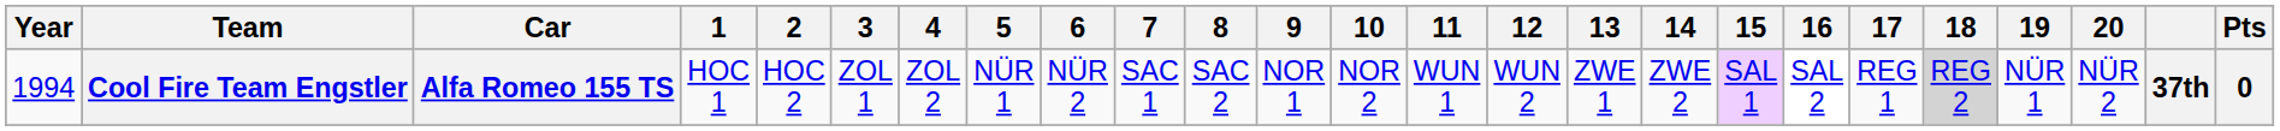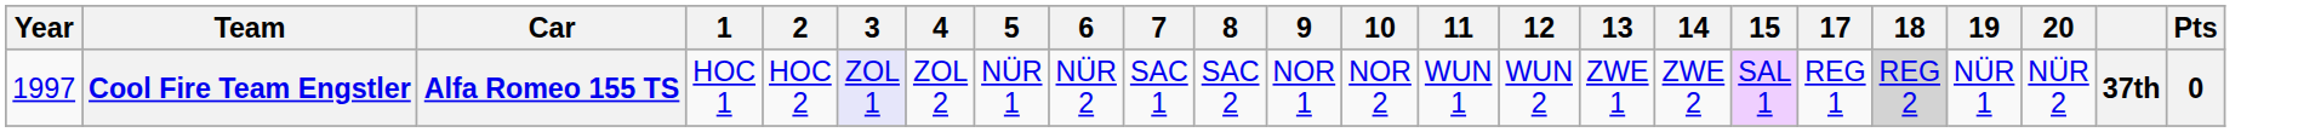 <table class="wikitable" style="text-align:center; font-size:85%">
 <tr>
 <th>Year</th>
 <th>Team</th>
 <th>Car</th>
 <th>1</th>
 <th>2</th>
 <th>3</th>
 <th>4</th>
 <th>5</th>
 <th>6</th>
 <th>7</th>
 <th>8</th>
 <th>9</th>
 <th>10</th>
 <th>11</th>
 <th>12</th>
 <th>13</th>
 <th>14</th>
 <th>15</th>
-<th>16</th>
 <th>17</th>
 <th>18</th>
 <th>19</th>
 <th>20</th>
 <th></th>
 <th>Pts</th>
 </tr>
 <tr>
-<td><a href='#'>1994</a></td>
+<td><a href='#'>1997</a></td>
 <th><a href='#'>Cool Fire Team Engstler</a></th>
 <th><a href='#'>Alfa Romeo 155 TS</a></th>
 <td><a href='#'>HOC<br>1</a></td>
 <td><a href='#'>HOC<br>2</a></td>
-<td><a href='#'>ZOL<br>1</a></td>
+<td style="background: lavender;"><a href='#'>ZOL<br>1</a></td>
 <td><a href='#'>ZOL<br>2</a></td>
 <td><a href='#'>NÜR<br>1</a></td>
 <td><a href='#'>NÜR<br>2</a></td>
 <td><a href='#'>SAC<br>1</a></td>
 <td><a href='#'>SAC<br>2</a></td>
 <td><a href='#'>NOR<br>1</a></td>
 <td><a href='#'>NOR<br>2</a></td>
 <td><a href='#'>WUN<br>1</a></td>
 <td><a href='#'>WUN<br>2</a></td>
 <td><a href='#'>ZWE<br>1</a></td>
 <td><a href='#'>ZWE<br>2</a></td>
 <td style="background:#EFCFFF;"><a href='#'>SAL<br>1</a><br></td>
-<td style="background:#FFFFFF;"><a href='#'>SAL<br>2</a><br></td>
 <td><a href='#'>REG<br>1</a></td>
 <td style="background: lightgrey;"><a href='#'>REG<br>2</a></td>
 <td><a href='#'>NÜR<br>1</a></td>
 <td><a href='#'>NÜR<br>2</a></td>
 <th>37th</th>
 <th>0</th>
 </tr>
 </table>
